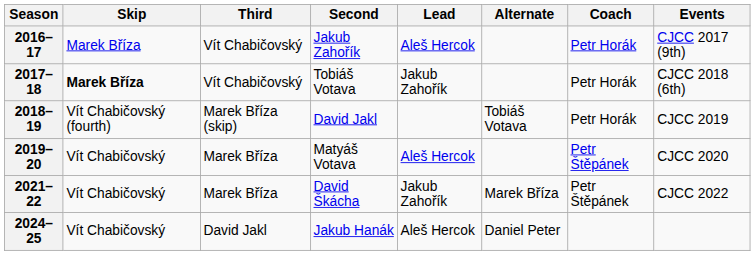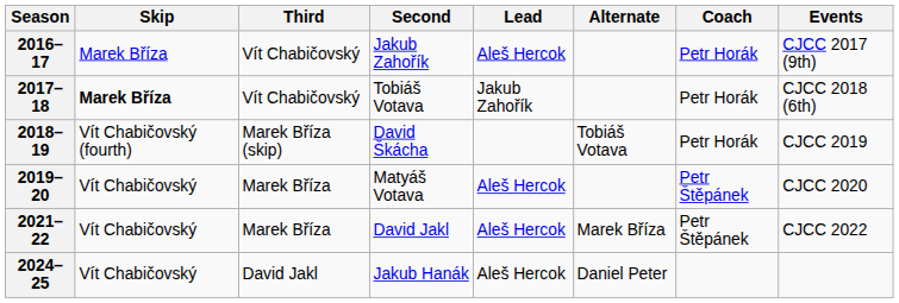 <table class="wikitable">
 <tr>
 <th scope="col">Season</th>
 <th scope="col">Skip</th>
 <th scope="col">Third</th>
 <th scope="col">Second</th>
 <th scope="col">Lead</th>
 <th scope="col">Alternate</th>
 <th scope="col">Coach</th>
 <th scope="col">Events</th>
 </tr>
 <tr>
 <th scope="row">2016–17</th>
 <td><a href='#'>Marek Bříza</a></td>
 <td>Vít Chabičovský</td>
 <td><a href='#'>Jakub Zahořík</a></td>
 <td><a href='#'>Aleš Hercok</a></td>
 <td></td>
 <td><a href='#'>Petr Horák</a></td>
 <td><a href='#'>CJCC</a> 2017 (9th)</td>
 </tr>
 <tr>
 <th scope="row">2017–18</th>
 <td><strong>Marek Bříza</strong></td>
 <td>Vít Chabičovský</td>
 <td>Tobiáš Votava</td>
 <td>Jakub Zahořík</td>
 <td></td>
 <td>Petr Horák</td>
 <td>CJCC 2018 (6th)</td>
 </tr>
 <tr>
 <th scope="row">2018–19</th>
 <td>Vít Chabičovský (fourth)</td>
 <td>Marek Bříza (skip)</td>
-<td><a href='#'>David Jakl</a></td>
+<td><a href='#'>David Škácha</a></td>
 <td></td>
 <td>Tobiáš Votava</td>
 <td>Petr Horák</td>
 <td>CJCC 2019 </td>
 </tr>
 <tr>
 <th scope="row">2019–20</th>
 <td>Vít Chabičovský</td>
 <td>Marek Bříza</td>
 <td>Matyáš Votava</td>
 <td><a href='#'>Aleš Hercok</a></td>
 <td></td>
 <td><a href='#'>Petr Štěpánek</a></td>
 <td>CJCC 2020 </td>
 </tr>
 <tr>
 <th scope="row">2021–22</th>
 <td>Vít Chabičovský</td>
 <td>Marek Bříza</td>
-<td><a href='#'>David Škácha</a></td>
-<td>Jakub Zahořík</td>
+<td><a href='#'>David Jakl</a></td>
+<td><a href='#'>Aleš Hercok</a></td>
 <td>Marek Bříza</td>
 <td>Petr Štěpánek</td>
 <td>CJCC 2022 </td>
 </tr>
 <tr>
 <th scope="row">2024–25</th>
 <td>Vít Chabičovský</td>
 <td>David Jakl</td>
 <td><a href='#'>Jakub Hanák</a></td>
 <td>Aleš Hercok</td>
 <td>Daniel Peter</td>
 <td></td>
 <td></td>
 </tr>
 </table>
